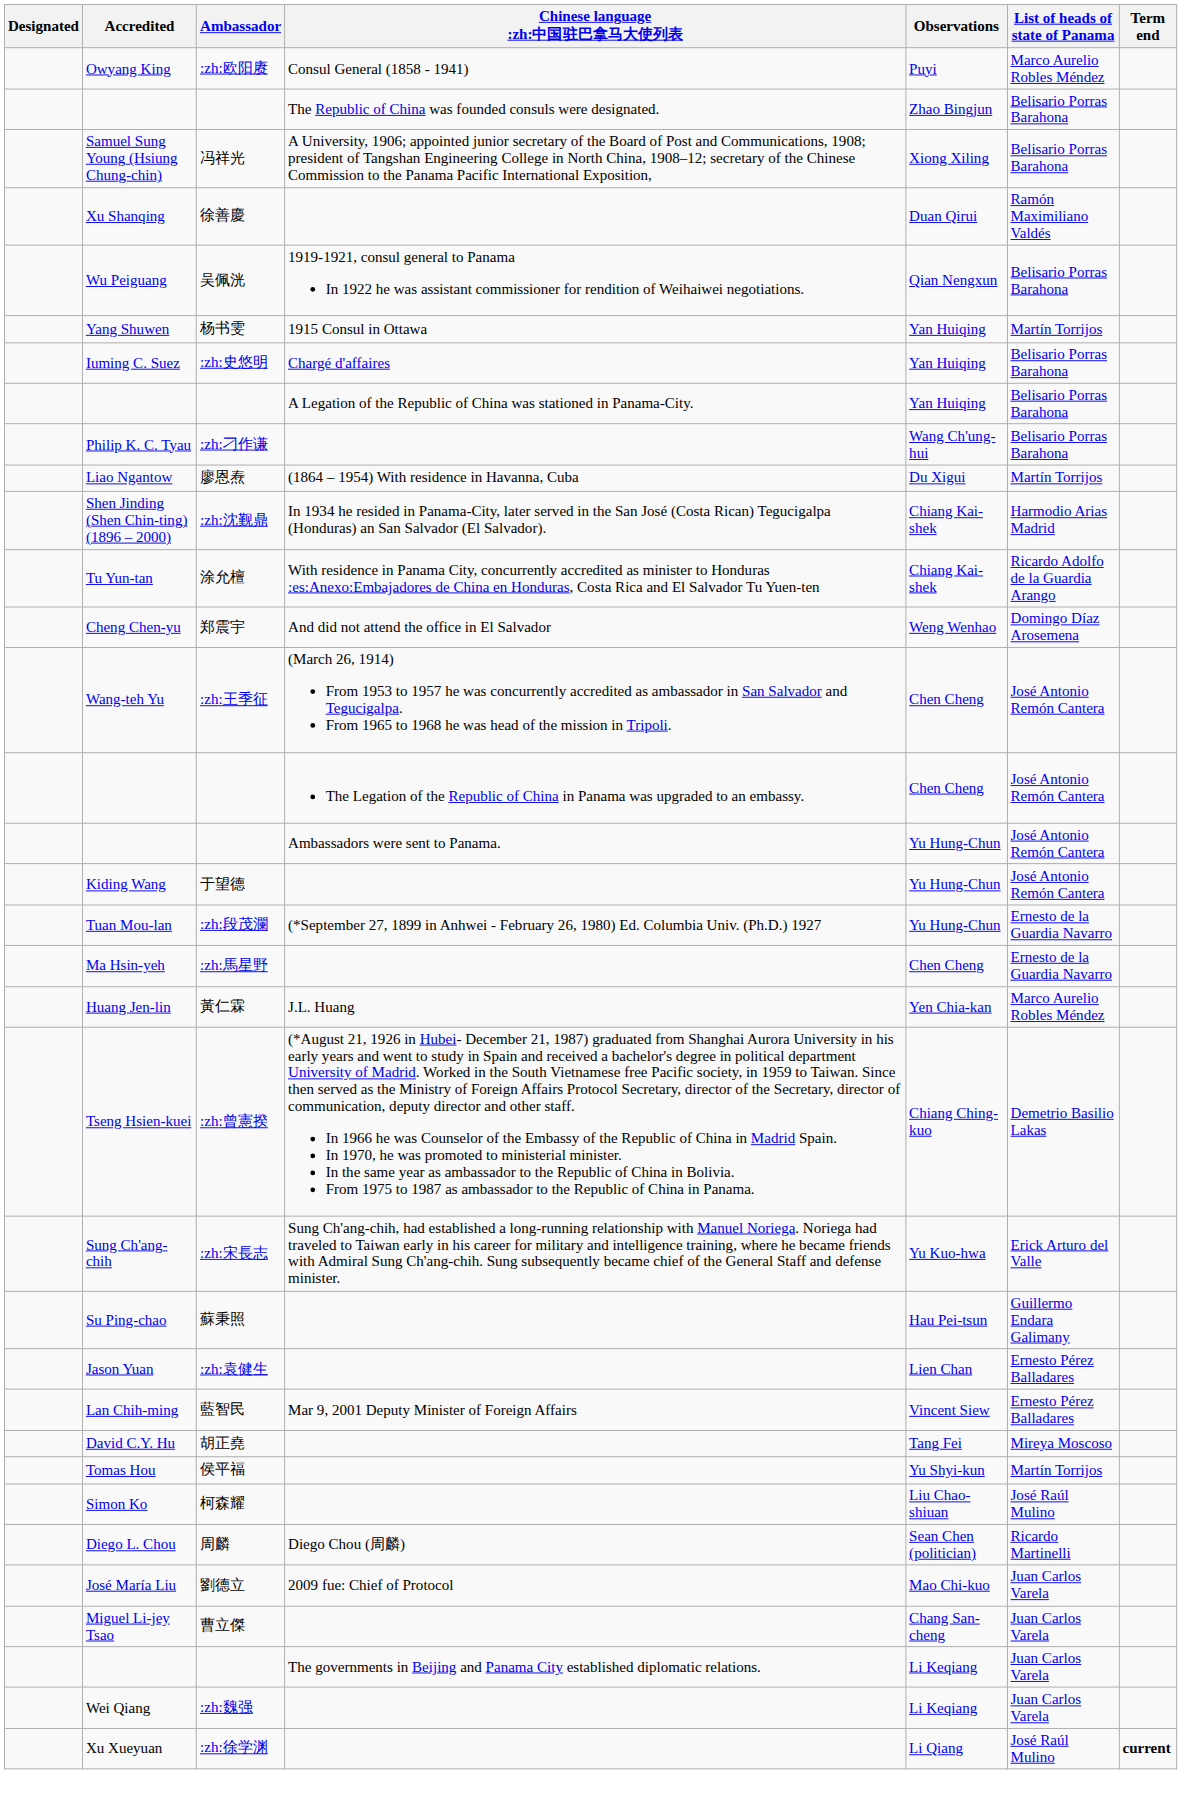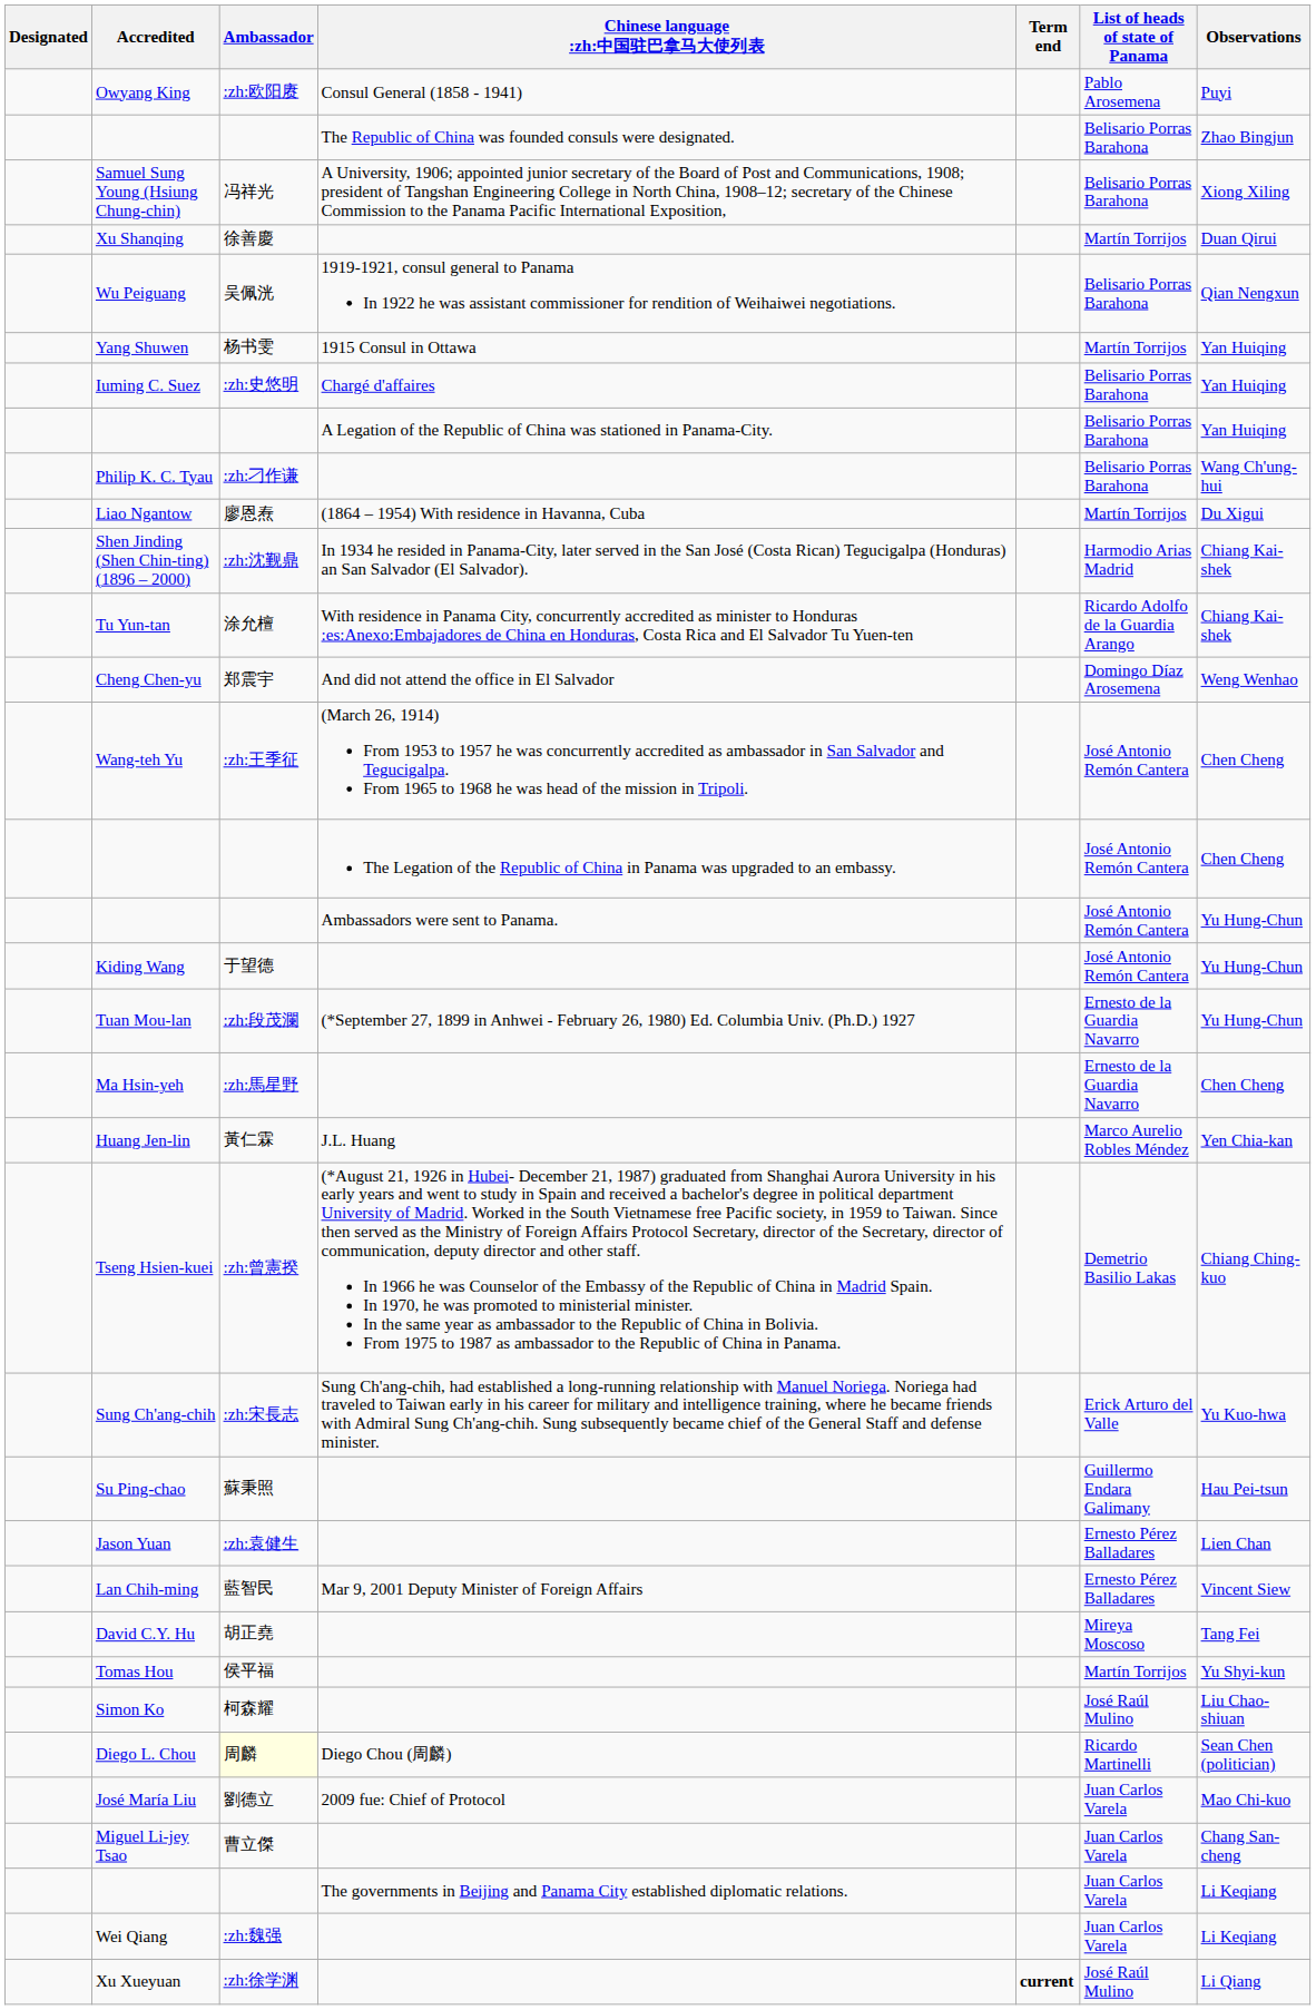 <table class="wikitable sortable">
 <tr>
 <th>Designated</th>
 <th>Accredited</th>
 <th><a href='#'>Ambassador</a></th>
 <th><a href='#'>Chinese language</a><br> <a href='#'>:zh:中国驻巴拿马大使列表</a></th>
+<th>Term end</th>
+<th><a href='#'>List of heads of state of Panama</a></th>
 <th>Observations</th>
-<th><a href='#'>List of heads of state of Panama</a></th>
-<th>Term end</th>
 </tr>
 <tr>
 <td></td>
 <td><a href='#'>Owyang King</a></td>
 <td><a href='#'>:zh:欧阳赓</a></td>
 <td>Consul General (1858 - 1941)</td>
+<td></td>
+<td><a href='#'>Pablo Arosemena</a></td>
 <td><a href='#'>Puyi</a></td>
-<td><a href='#'>Marco Aurelio Robles Méndez</a></td>
-<td></td>
 </tr>
 <tr>
 <td></td>
 <td></td>
 <td></td>
 <td>The <a href='#'>Republic of China</a> was founded consuls were designated.</td>
+<td></td>
+<td><a href='#'>Belisario Porras Barahona</a></td>
 <td><a href='#'>Zhao Bingjun</a></td>
-<td><a href='#'>Belisario Porras Barahona</a></td>
-<td></td>
 </tr>
 <tr>
 <td></td>
 <td><a href='#'>Samuel Sung Young (Hsiung Chung-chin) </a></td>
 <td>冯祥光</td>
 <td>A University, 1906;  appointed junior secretary of the Board of Post and Communications, 1908; president of Tangshan Engineering College in North China, 1908–12; secretary of the Chinese Commission to the Panama Pacific International Exposition,</td>
+<td></td>
+<td><a href='#'>Belisario Porras Barahona</a></td>
 <td><a href='#'>Xiong Xiling</a></td>
-<td><a href='#'>Belisario Porras Barahona</a></td>
-<td></td>
 </tr>
 <tr>
 <td></td>
 <td><a href='#'>Xu Shanqing</a></td>
 <td>徐善慶</td>
 <td></td>
+<td></td>
+<td><a href='#'>Martín Torrijos</a></td>
 <td><a href='#'>Duan Qirui</a></td>
-<td><a href='#'>Ramón Maximiliano Valdés</a></td>
-<td></td>
 </tr>
 <tr>
 <td></td>
 <td><a href='#'>Wu Peiguang</a></td>
 <td>吴佩洸</td>
 <td>1919-1921, consul general to Panama<br><ul><li>In 1922 he was assistant commissioner for rendition of Weihaiwei negotiations.</li></ul></td>
+<td></td>
+<td><a href='#'>Belisario Porras Barahona</a></td>
 <td><a href='#'>Qian Nengxun</a></td>
-<td><a href='#'>Belisario Porras Barahona</a></td>
-<td></td>
 </tr>
 <tr>
 <td></td>
 <td><a href='#'>Yang Shuwen</a></td>
 <td>杨书雯</td>
 <td>1915 Consul in Ottawa</td>
+<td></td>
+<td><a href='#'>Martín Torrijos</a></td>
 <td><a href='#'>Yan Huiqing</a></td>
-<td><a href='#'>Martín Torrijos</a></td>
-<td></td>
 </tr>
 <tr>
 <td></td>
 <td><a href='#'>Iuming C. Suez</a></td>
 <td><a href='#'>:zh:史悠明</a></td>
 <td><a href='#'>Chargé d'affaires</a></td>
+<td></td>
+<td><a href='#'>Belisario Porras Barahona</a></td>
 <td><a href='#'>Yan Huiqing</a></td>
-<td><a href='#'>Belisario Porras Barahona</a></td>
-<td></td>
 </tr>
 <tr>
 <td></td>
 <td></td>
 <td></td>
 <td>A Legation of the Republic of China was stationed in Panama-City.</td>
+<td></td>
+<td><a href='#'>Belisario Porras Barahona</a></td>
 <td><a href='#'>Yan Huiqing</a></td>
-<td><a href='#'>Belisario Porras Barahona</a></td>
-<td></td>
 </tr>
 <tr>
 <td></td>
 <td><a href='#'>Philip K. C. Tyau</a></td>
 <td><a href='#'>:zh:刁作谦</a></td>
 <td></td>
+<td></td>
+<td><a href='#'>Belisario Porras Barahona</a></td>
 <td><a href='#'>Wang Ch'ung-hui</a></td>
-<td><a href='#'>Belisario Porras Barahona</a></td>
-<td></td>
 </tr>
 <tr>
 <td></td>
 <td><a href='#'>Liao Ngantow</a></td>
 <td>廖恩焘</td>
 <td>(1864 – 1954) With residence in Havanna, Cuba</td>
+<td></td>
+<td><a href='#'>Martín Torrijos</a></td>
 <td><a href='#'>Du Xigui</a></td>
-<td><a href='#'>Martín Torrijos</a></td>
-<td></td>
 </tr>
 <tr>
 <td></td>
 <td><a href='#'>Shen Jinding (Shen Chin-ting) (1896 – 2000)</a></td>
 <td><a href='#'>:zh:沈觐鼎</a></td>
 <td>In 1934 he resided in Panama-City, later served in the San José (Costa Rican) Tegucigalpa (Honduras) an San Salvador (El Salvador).</td>
+<td></td>
+<td><a href='#'>Harmodio Arias Madrid</a></td>
 <td><a href='#'>Chiang Kai-shek</a></td>
-<td><a href='#'>Harmodio Arias Madrid</a></td>
-<td></td>
 </tr>
 <tr>
 <td></td>
 <td><a href='#'>Tu Yun-tan</a></td>
 <td>涂允檀</td>
 <td>With residence in Panama City, concurrently accredited as minister to Honduras <a href='#'>:es:Anexo:Embajadores de China en Honduras</a>, Costa Rica and El Salvador Tu Yuen-ten</td>
+<td></td>
+<td><a href='#'>Ricardo Adolfo de la Guardia Arango</a></td>
 <td><a href='#'>Chiang Kai-shek</a></td>
-<td><a href='#'>Ricardo Adolfo de la Guardia Arango</a></td>
-<td></td>
 </tr>
 <tr>
 <td></td>
 <td><a href='#'>Cheng Chen-yu</a></td>
 <td>郑震宇</td>
 <td>And did not attend the office in El Salvador</td>
+<td></td>
+<td><a href='#'>Domingo Díaz Arosemena</a></td>
 <td><a href='#'>Weng Wenhao</a></td>
-<td><a href='#'>Domingo Díaz Arosemena</a></td>
-<td></td>
 </tr>
 <tr>
 <td></td>
 <td><a href='#'>Wang-teh Yu</a></td>
 <td><a href='#'>:zh:王季征</a></td>
 <td>(March 26, 1914)<br><ul><li>From 1953 to 1957 he was concurrently accredited as ambassador in <a href='#'>San Salvador</a> and <a href='#'>Tegucigalpa</a>.</li><li>From 1965 to 1968 he was head of the mission in <a href='#'>Tripoli</a>.</li></ul></td>
+<td></td>
+<td><a href='#'>José Antonio Remón Cantera</a></td>
 <td><a href='#'>Chen Cheng</a></td>
-<td><a href='#'>José Antonio Remón Cantera</a></td>
-<td></td>
 </tr>
 <tr>
 <td></td>
 <td></td>
 <td></td>
 <td><br><ul><li>The Legation of the <a href='#'>Republic of China</a> in Panama was upgraded to an embassy.</li></ul></td>
+<td></td>
+<td><a href='#'>José Antonio Remón Cantera</a></td>
 <td><a href='#'>Chen Cheng</a></td>
-<td><a href='#'>José Antonio Remón Cantera</a></td>
-<td></td>
 </tr>
 <tr>
 <td></td>
 <td></td>
 <td></td>
 <td>Ambassadors were sent to Panama.</td>
+<td></td>
+<td><a href='#'>José Antonio Remón Cantera</a></td>
 <td><a href='#'>Yu Hung-Chun</a></td>
-<td><a href='#'>José Antonio Remón Cantera</a></td>
-<td></td>
 </tr>
 <tr>
 <td></td>
 <td><a href='#'>Kiding Wang</a></td>
 <td>于望德</td>
 <td></td>
+<td></td>
+<td><a href='#'>José Antonio Remón Cantera</a></td>
 <td><a href='#'>Yu Hung-Chun</a></td>
-<td><a href='#'>José Antonio Remón Cantera</a></td>
-<td></td>
 </tr>
 <tr>
 <td></td>
 <td><a href='#'>Tuan Mou-lan</a></td>
 <td><a href='#'>:zh:段茂瀾</a></td>
 <td>(*September 27, 1899 in Anhwei - February 26, 1980) Ed. Columbia Univ. (Ph.D.) 1927</td>
+<td></td>
+<td><a href='#'>Ernesto de la Guardia Navarro</a></td>
 <td><a href='#'>Yu Hung-Chun</a></td>
-<td><a href='#'>Ernesto de la Guardia Navarro</a></td>
-<td></td>
 </tr>
 <tr>
 <td></td>
 <td><a href='#'>Ma Hsin-yeh</a></td>
 <td><a href='#'>:zh:馬星野</a></td>
 <td></td>
+<td></td>
+<td><a href='#'>Ernesto de la Guardia Navarro</a></td>
 <td><a href='#'>Chen Cheng</a></td>
-<td><a href='#'>Ernesto de la Guardia Navarro</a></td>
-<td></td>
 </tr>
 <tr>
 <td></td>
 <td><a href='#'>Huang Jen-lin</a></td>
 <td>黃仁霖</td>
 <td>J.L. Huang</td>
+<td></td>
+<td><a href='#'>Marco Aurelio Robles Méndez</a></td>
 <td><a href='#'>Yen Chia-kan</a></td>
-<td><a href='#'>Marco Aurelio Robles Méndez</a></td>
-<td></td>
 </tr>
 <tr>
 <td></td>
 <td><a href='#'>Tseng Hsien-kuei</a></td>
 <td><a href='#'>:zh:曾憲揆</a></td>
 <td>(*August 21, 1926 in <a href='#'>Hubei</a>- December 21, 1987) graduated from Shanghai Aurora University in his early years and went to study in Spain and received a bachelor's degree in political department <a href='#'>University of Madrid</a>. Worked in the South Vietnamese free Pacific society, in 1959 to Taiwan. Since then served as the Ministry of Foreign Affairs Protocol Secretary, director of the Secretary, director of communication, deputy director and other staff.<br><ul><li>In 1966 he was Counselor of the Embassy of the Republic of China in <a href='#'>Madrid</a> Spain.</li><li>In 1970, he was promoted to ministerial minister.</li><li>In the same year as ambassador to the Republic of China in Bolivia.</li><li>From 1975 to 1987 as ambassador to the Republic of China in Panama.</li></ul></td>
+<td></td>
+<td><a href='#'>Demetrio Basilio Lakas</a></td>
 <td><a href='#'>Chiang Ching-kuo</a></td>
-<td><a href='#'>Demetrio Basilio Lakas</a></td>
-<td></td>
 </tr>
 <tr>
 <td></td>
 <td><a href='#'>Sung Ch'ang-chih</a></td>
 <td><a href='#'>:zh:宋長志</a></td>
 <td>Sung Ch'ang-chih, had established a long-running relationship with <a href='#'>Manuel Noriega</a>. Noriega had traveled to Taiwan early in his career for military and intelligence training, where he became friends with Admiral Sung Ch'ang-chih. Sung subsequently became chief of the General Staff and defense minister.</td>
+<td></td>
+<td><a href='#'>Erick Arturo del Valle</a></td>
 <td><a href='#'>Yu Kuo-hwa</a></td>
-<td><a href='#'>Erick Arturo del Valle</a></td>
-<td></td>
 </tr>
 <tr>
 <td></td>
 <td><a href='#'>Su Ping-chao</a></td>
 <td>蘇秉照</td>
 <td></td>
+<td></td>
+<td><a href='#'>Guillermo Endara Galimany</a></td>
 <td><a href='#'>Hau Pei-tsun</a></td>
-<td><a href='#'>Guillermo Endara Galimany</a></td>
-<td></td>
 </tr>
 <tr>
 <td></td>
 <td><a href='#'>Jason Yuan</a></td>
 <td><a href='#'>:zh:袁健生</a></td>
 <td></td>
+<td></td>
+<td><a href='#'>Ernesto Pérez Balladares</a></td>
 <td><a href='#'>Lien Chan</a></td>
-<td><a href='#'>Ernesto Pérez Balladares</a></td>
-<td></td>
 </tr>
 <tr>
 <td></td>
 <td><a href='#'>Lan Chih-ming</a></td>
 <td>藍智民</td>
 <td>Mar 9, 2001 Deputy Minister of Foreign Affairs</td>
+<td></td>
+<td><a href='#'>Ernesto Pérez Balladares</a></td>
 <td><a href='#'>Vincent Siew</a></td>
-<td><a href='#'>Ernesto Pérez Balladares</a></td>
-<td></td>
 </tr>
 <tr>
 <td></td>
 <td><a href='#'>David C.Y. Hu</a></td>
 <td>胡正堯</td>
 <td></td>
+<td></td>
+<td><a href='#'>Mireya Moscoso</a></td>
 <td><a href='#'>Tang Fei</a></td>
-<td><a href='#'>Mireya Moscoso</a></td>
-<td></td>
 </tr>
 <tr>
 <td></td>
 <td><a href='#'>Tomas Hou</a></td>
 <td>侯平福</td>
 <td></td>
+<td></td>
+<td><a href='#'>Martín Torrijos</a></td>
 <td><a href='#'>Yu Shyi-kun</a></td>
-<td><a href='#'>Martín Torrijos</a></td>
-<td></td>
 </tr>
 <tr>
 <td></td>
 <td><a href='#'>Simon Ko</a></td>
 <td>柯森耀</td>
 <td></td>
+<td></td>
+<td><a href='#'>José Raúl Mulino</a></td>
 <td><a href='#'>Liu Chao-shiuan</a></td>
-<td><a href='#'>José Raúl Mulino</a></td>
-<td></td>
 </tr>
 <tr>
 <td></td>
 <td><a href='#'>Diego L. Chou</a></td>
-<td>周麟</td>
+<td style="background: lightyellow;">周麟</td>
 <td>Diego Chou (周麟)</td>
+<td></td>
+<td><a href='#'>Ricardo Martinelli</a></td>
 <td><a href='#'>Sean Chen (politician)</a></td>
-<td><a href='#'>Ricardo Martinelli</a></td>
-<td></td>
 </tr>
 <tr>
 <td></td>
 <td><a href='#'>José María Liu</a></td>
 <td>劉德立</td>
 <td>2009 fue: Chief of Protocol</td>
+<td></td>
+<td><a href='#'>Juan Carlos Varela</a></td>
 <td><a href='#'>Mao Chi-kuo</a></td>
-<td><a href='#'>Juan Carlos Varela</a></td>
-<td></td>
 </tr>
 <tr>
 <td></td>
 <td><a href='#'>Miguel Li-jey Tsao</a></td>
 <td>曹立傑</td>
 <td></td>
+<td></td>
+<td><a href='#'>Juan Carlos Varela</a></td>
 <td><a href='#'>Chang San-cheng</a></td>
-<td><a href='#'>Juan Carlos Varela</a></td>
-<td></td>
 </tr>
 <tr>
 <td></td>
 <td></td>
 <td></td>
 <td>The governments in <a href='#'>Beijing</a> and <a href='#'>Panama City</a> established diplomatic relations.</td>
+<td></td>
+<td><a href='#'>Juan Carlos Varela</a></td>
 <td><a href='#'>Li Keqiang</a></td>
-<td><a href='#'>Juan Carlos Varela</a></td>
-<td></td>
 </tr>
 <tr>
 <td></td>
 <td>Wei Qiang</td>
 <td><a href='#'>:zh:魏强</a></td>
 <td></td>
+<td></td>
+<td><a href='#'>Juan Carlos Varela</a></td>
 <td><a href='#'>Li Keqiang</a></td>
-<td><a href='#'>Juan Carlos Varela</a></td>
-<td></td>
 </tr>
 <tr>
 <td></td>
 <td>Xu Xueyuan</td>
 <td><a href='#'>:zh:徐学渊</a></td>
 <td></td>
+<td><strong>current</strong></td>
+<td><a href='#'>José Raúl Mulino</a></td>
 <td><a href='#'>Li Qiang</a></td>
-<td><a href='#'>José Raúl Mulino</a></td>
-<td><strong>current</strong></td>
 </tr>
 </table>
